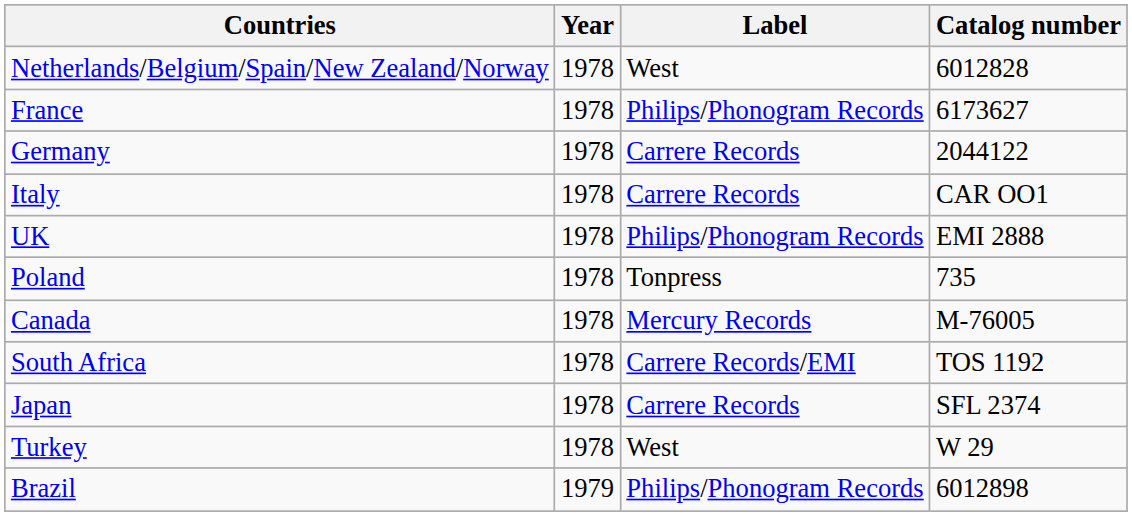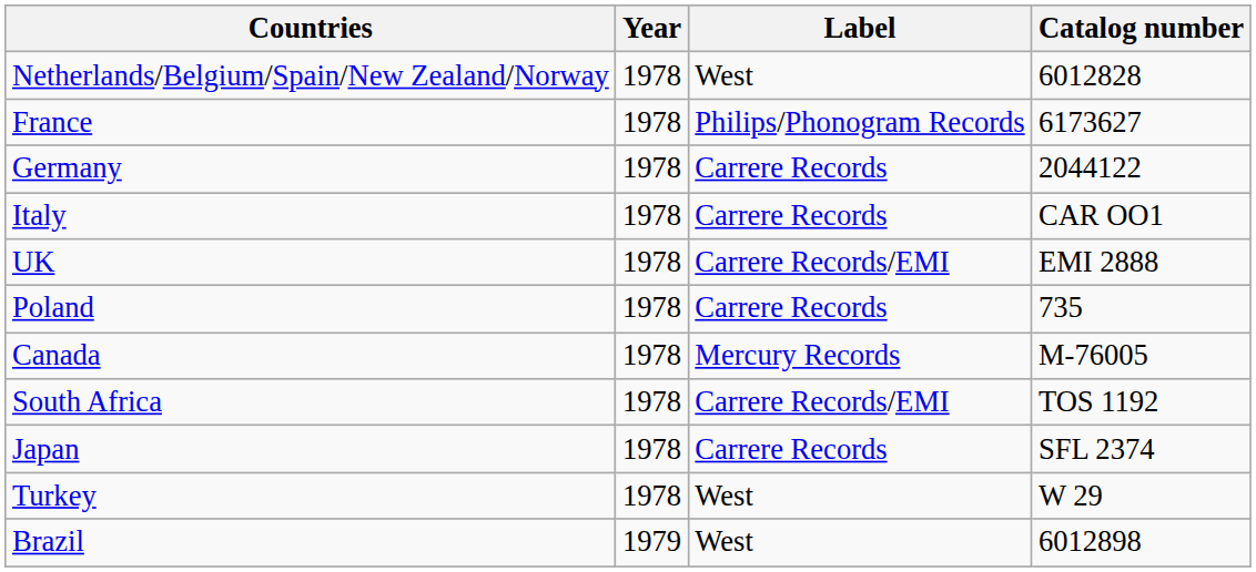 <table class="wikitable">
 <tr>
 <th>Countries</th>
 <th>Year</th>
 <th>Label</th>
 <th>Catalog number</th>
 </tr>
 <tr>
 <td><a href='#'>Netherlands</a>/<a href='#'>Belgium</a>/<a href='#'>Spain</a>/<a href='#'>New Zealand</a>/<a href='#'>Norway</a></td>
 <td>1978</td>
 <td>West</td>
 <td>6012828</td>
 </tr>
 <tr>
 <td><a href='#'>France</a></td>
 <td>1978</td>
 <td><a href='#'>Philips</a>/<a href='#'>Phonogram Records</a></td>
 <td>6173627</td>
 </tr>
 <tr>
 <td><a href='#'>Germany</a></td>
 <td>1978</td>
 <td><a href='#'>Carrere Records</a></td>
 <td>2044122</td>
 </tr>
 <tr>
 <td><a href='#'>Italy</a></td>
 <td>1978</td>
 <td><a href='#'>Carrere Records</a></td>
 <td>CAR OO1</td>
 </tr>
 <tr>
 <td><a href='#'>UK</a></td>
 <td>1978</td>
-<td><a href='#'>Philips</a>/<a href='#'>Phonogram Records</a></td>
+<td><a href='#'>Carrere Records</a>/<a href='#'>EMI</a></td>
 <td>EMI 2888</td>
 </tr>
 <tr>
 <td><a href='#'>Poland</a></td>
 <td>1978</td>
-<td>Tonpress</td>
+<td><a href='#'>Carrere Records</a></td>
 <td>735</td>
 </tr>
 <tr>
 <td><a href='#'>Canada</a></td>
 <td>1978</td>
 <td><a href='#'>Mercury Records</a></td>
 <td>M-76005</td>
 </tr>
 <tr>
 <td><a href='#'>South Africa</a></td>
 <td>1978</td>
 <td><a href='#'>Carrere Records</a>/<a href='#'>EMI</a></td>
 <td>TOS 1192</td>
 </tr>
 <tr>
 <td><a href='#'>Japan</a></td>
 <td>1978</td>
 <td><a href='#'>Carrere Records</a></td>
 <td>SFL 2374</td>
 </tr>
 <tr>
 <td><a href='#'>Turkey</a></td>
 <td>1978</td>
 <td>West</td>
 <td>W 29</td>
 </tr>
 <tr>
 <td><a href='#'>Brazil</a></td>
 <td>1979</td>
-<td><a href='#'>Philips</a>/<a href='#'>Phonogram Records</a></td>
+<td>West</td>
 <td>6012898</td>
 </tr>
 </table>
